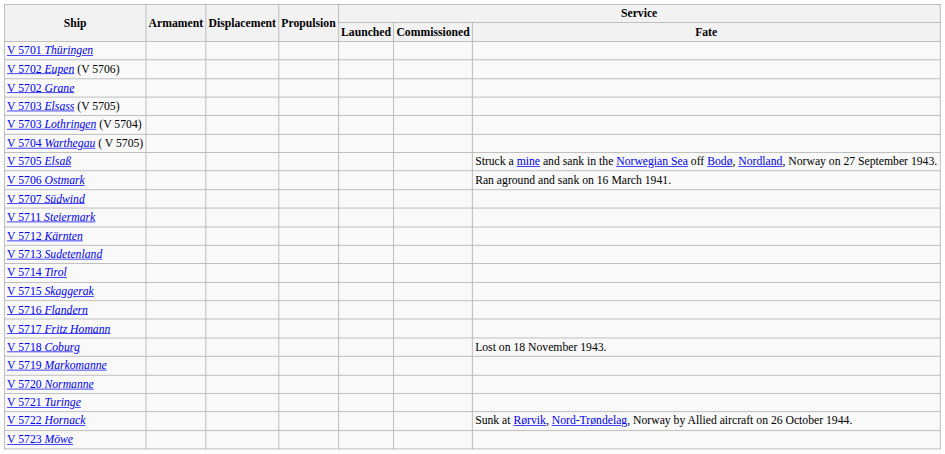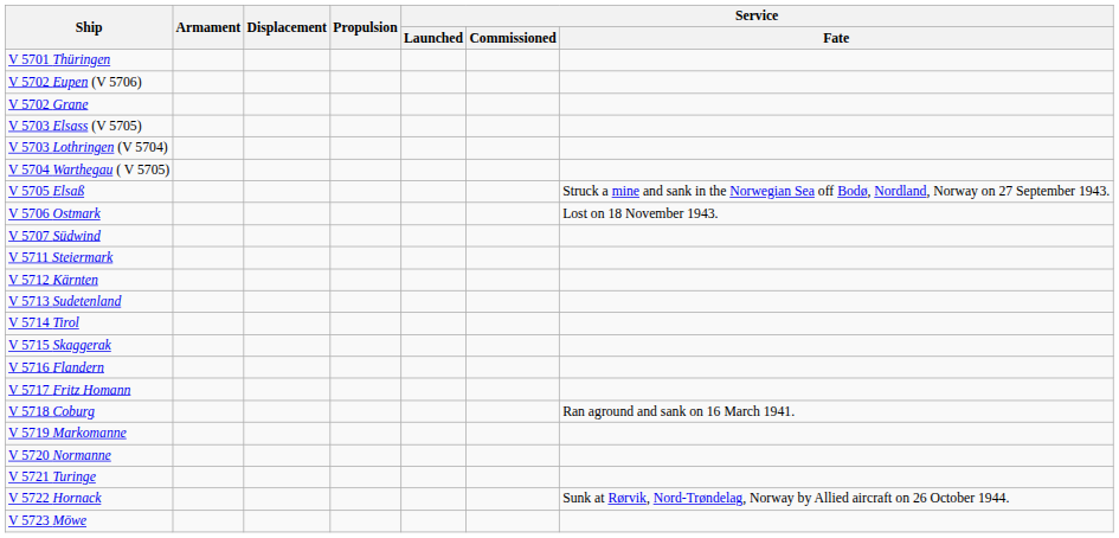 <table class="wikitable">
 <tr>
 <th rowspan="2">Ship</th>
 <th rowspan="2">Armament</th>
 <th rowspan="2">Displacement</th>
 <th rowspan="2">Propulsion</th>
 <th colspan="3">Service</th>
 </tr>
 <tr>
 <th>Launched</th>
 <th>Commissioned</th>
 <th>Fate</th>
 </tr>
 <tr>
 <td><a href='#'>V 5701 <em>Thüringen</em></a></td>
 <td></td>
 <td></td>
 <td></td>
 <td></td>
 <td></td>
 <td></td>
 </tr>
 <tr>
 <td><a href='#'>V 5702 <em>Eupen</em></a> (V 5706)</td>
 <td></td>
 <td></td>
 <td></td>
 <td></td>
 <td></td>
 <td></td>
 </tr>
 <tr>
 <td><a href='#'>V 5702 <em>Grane</em></a></td>
 <td></td>
 <td></td>
 <td></td>
 <td></td>
 <td></td>
 <td></td>
 </tr>
 <tr>
 <td><a href='#'>V 5703 <em>Elsass</em></a> (V 5705)</td>
 <td></td>
 <td></td>
 <td></td>
 <td></td>
 <td></td>
 <td></td>
 </tr>
 <tr>
 <td><a href='#'>V 5703 <em>Lothringen</em></a> (V 5704)</td>
 <td></td>
 <td></td>
 <td></td>
 <td></td>
 <td></td>
 <td></td>
 </tr>
 <tr>
 <td><a href='#'>V 5704 <em>Warthegau</em></a> ( V 5705)</td>
 <td></td>
 <td></td>
 <td></td>
 <td></td>
 <td></td>
 <td></td>
 </tr>
 <tr>
 <td><a href='#'>V 5705 <em>Elsaß</em></a></td>
 <td></td>
 <td></td>
 <td></td>
 <td></td>
 <td></td>
 <td>Struck a <a href='#'>mine</a> and sank in the <a href='#'>Norwegian Sea</a> off <a href='#'>Bodø</a>, <a href='#'>Nordland</a>, Norway on 27 September 1943.</td>
 </tr>
 <tr>
 <td><a href='#'>V 5706 <em>Ostmark</em></a></td>
 <td></td>
 <td></td>
 <td></td>
 <td></td>
 <td></td>
-<td>Ran aground and sank on 16 March 1941.</td>
+<td>Lost on 18 November 1943.</td>
 </tr>
 <tr>
 <td><a href='#'>V 5707 <em>Südwind</em></a></td>
 <td></td>
 <td></td>
 <td></td>
 <td></td>
 <td></td>
 <td></td>
 </tr>
 <tr>
 <td><a href='#'>V 5711 <em>Steiermark</em></a></td>
 <td></td>
 <td></td>
 <td></td>
 <td></td>
 <td></td>
 <td></td>
 </tr>
 <tr>
 <td><a href='#'>V 5712 <em>Kärnten</em></a></td>
 <td></td>
 <td></td>
 <td></td>
 <td></td>
 <td></td>
 <td></td>
 </tr>
 <tr>
 <td><a href='#'>V 5713 <em>Sudetenland</em></a></td>
 <td></td>
 <td></td>
 <td></td>
 <td></td>
 <td></td>
 <td></td>
 </tr>
 <tr>
 <td><a href='#'>V 5714 <em>Tirol</em></a></td>
 <td></td>
 <td></td>
 <td></td>
 <td></td>
 <td></td>
 <td></td>
 </tr>
 <tr>
 <td><a href='#'>V 5715 <em>Skaggerak</em></a></td>
 <td></td>
 <td></td>
 <td></td>
 <td></td>
 <td></td>
 <td></td>
 </tr>
 <tr>
 <td><a href='#'>V 5716 <em>Flandern</em></a></td>
 <td></td>
 <td></td>
 <td></td>
 <td></td>
 <td></td>
 <td></td>
 </tr>
 <tr>
 <td><a href='#'>V 5717 <em>Fritz Homann</em></a></td>
 <td></td>
 <td></td>
 <td></td>
 <td></td>
 <td></td>
 <td></td>
 </tr>
 <tr>
 <td><a href='#'>V 5718 <em>Coburg</em></a></td>
 <td></td>
 <td></td>
 <td></td>
 <td></td>
 <td></td>
-<td>Lost on 18 November 1943.</td>
+<td>Ran aground and sank on 16 March 1941.</td>
 </tr>
 <tr>
 <td><a href='#'>V 5719 <em>Markomanne</em></a></td>
 <td></td>
 <td></td>
 <td></td>
 <td></td>
 <td></td>
 <td></td>
 </tr>
 <tr>
 <td><a href='#'>V 5720 <em>Normanne</em></a></td>
 <td></td>
 <td></td>
 <td></td>
 <td></td>
 <td></td>
 <td></td>
 </tr>
 <tr>
 <td><a href='#'>V 5721 <em>Turinge</em></a></td>
 <td></td>
 <td></td>
 <td></td>
 <td></td>
 <td></td>
 <td></td>
 </tr>
 <tr>
 <td><a href='#'>V 5722 <em>Hornack</em></a></td>
 <td></td>
 <td></td>
 <td></td>
 <td></td>
 <td></td>
 <td>Sunk at <a href='#'>Rørvik</a>, <a href='#'>Nord-Trøndelag</a>, Norway by Allied aircraft on 26 October 1944.</td>
 </tr>
 <tr>
 <td><a href='#'>V 5723 <em>Möwe</em></a></td>
 <td></td>
 <td></td>
 <td></td>
 <td></td>
 <td></td>
 <td></td>
 </tr>
 </table>
